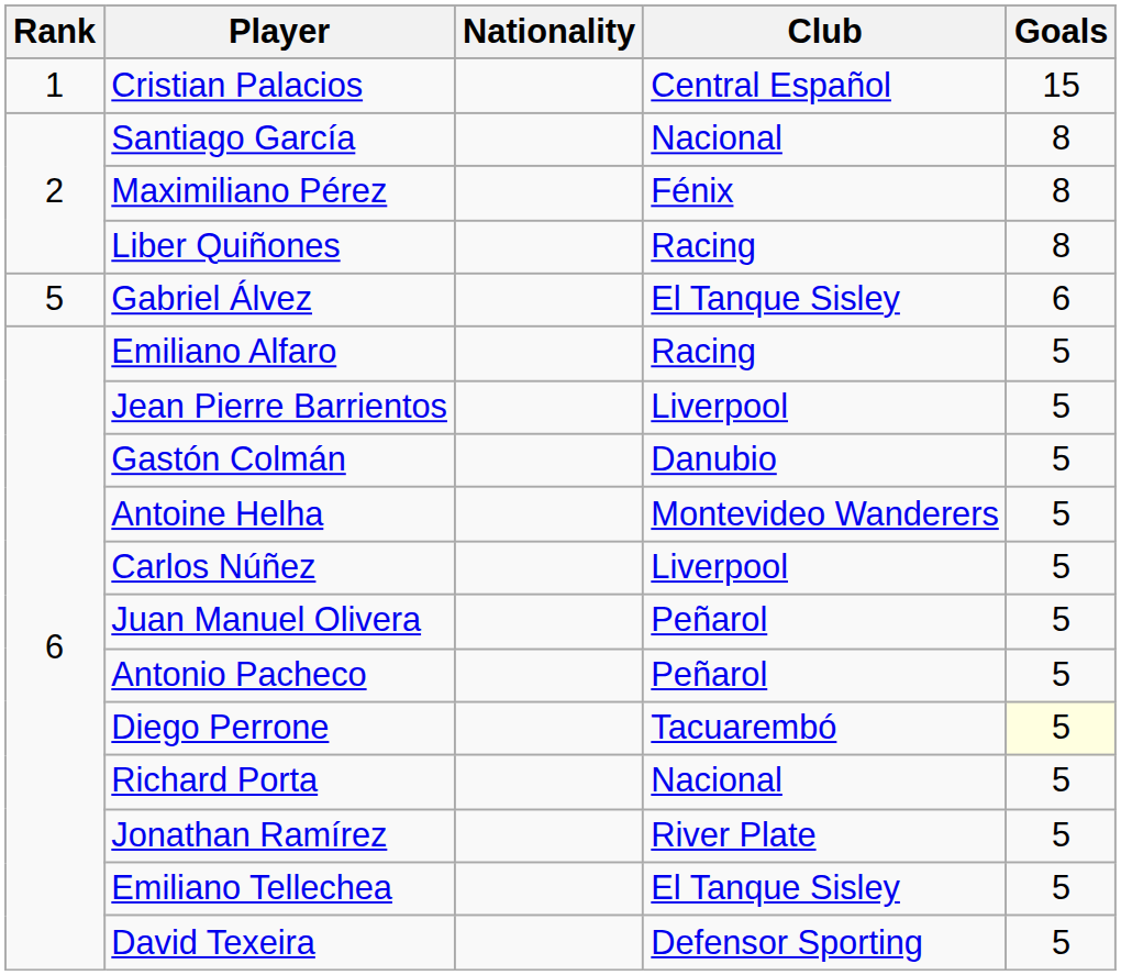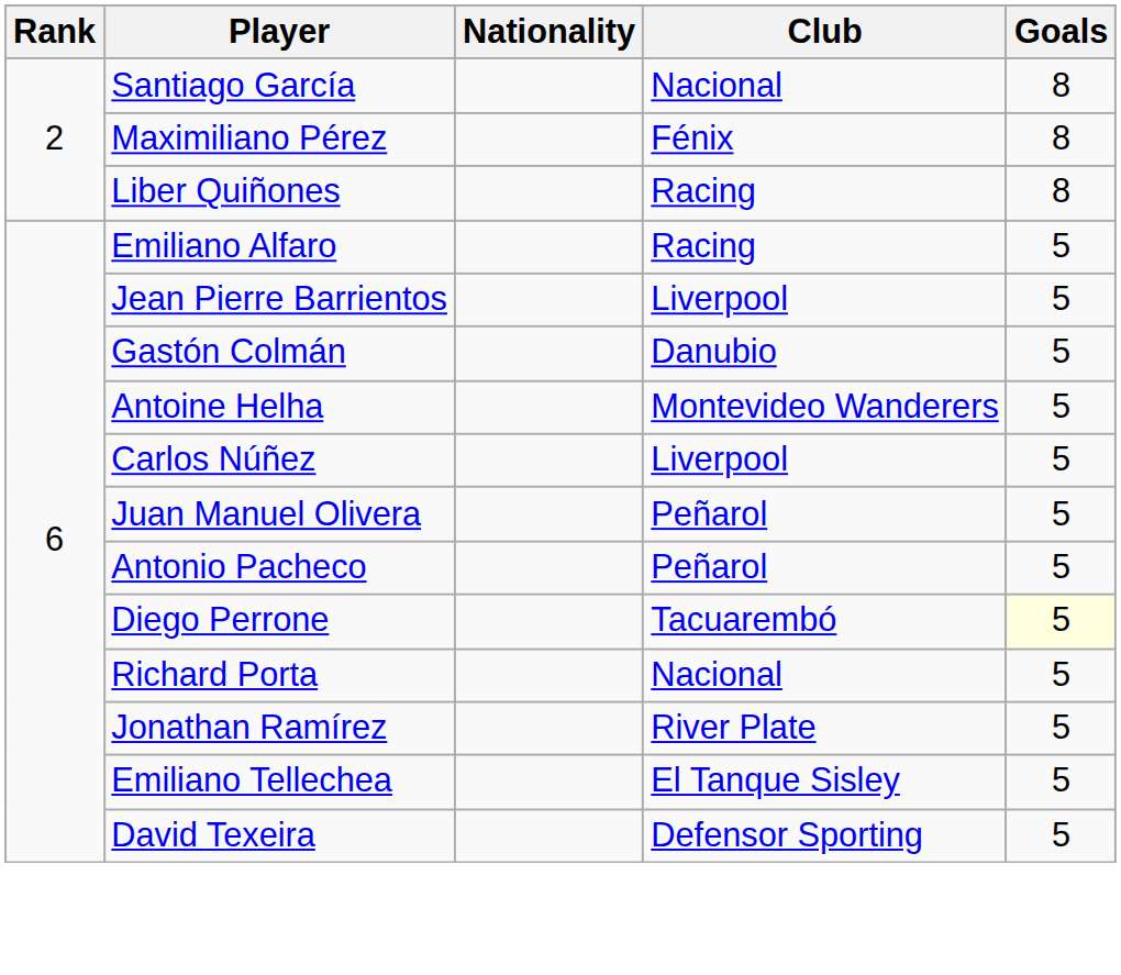 <table class="wikitable">
 <tr>
 <th>Rank</th>
 <th>Player</th>
 <th>Nationality</th>
 <th>Club</th>
 <th>Goals</th>
-</tr>
-<tr>
-<td align="center">1</td>
-<td><a href='#'>Cristian Palacios</a></td>
-<td></td>
-<td><a href='#'>Central Español</a></td>
-<td align="center">15</td>
 </tr>
 <tr>
 <td align="center" rowspan="3">2</td>
 <td><a href='#'>Santiago García</a></td>
 <td></td>
 <td><a href='#'>Nacional</a></td>
 <td align="center">8</td>
 </tr>
 <tr>
 <td><a href='#'>Maximiliano Pérez</a></td>
 <td></td>
 <td><a href='#'>Fénix</a></td>
 <td align="center">8</td>
 </tr>
 <tr>
 <td><a href='#'>Liber Quiñones</a></td>
 <td></td>
 <td><a href='#'>Racing</a></td>
 <td align="center">8</td>
-</tr>
-<tr>
-<td align="center">5</td>
-<td><a href='#'>Gabriel Álvez</a></td>
-<td></td>
-<td><a href='#'>El Tanque Sisley</a></td>
-<td align="center">6</td>
 </tr>
 <tr>
 <td align="center" rowspan="12">6</td>
 <td><a href='#'>Emiliano Alfaro</a></td>
 <td></td>
 <td><a href='#'>Racing</a></td>
 <td align="center">5</td>
 </tr>
 <tr>
 <td><a href='#'>Jean Pierre Barrientos</a></td>
 <td></td>
 <td><a href='#'>Liverpool</a></td>
 <td align="center">5</td>
 </tr>
 <tr>
 <td><a href='#'>Gastón Colmán</a></td>
 <td></td>
 <td><a href='#'>Danubio</a></td>
 <td align="center">5</td>
 </tr>
 <tr>
 <td><a href='#'>Antoine Helha</a></td>
 <td></td>
 <td><a href='#'>Montevideo Wanderers</a></td>
 <td align="center">5</td>
 </tr>
 <tr>
 <td><a href='#'>Carlos Núñez</a></td>
 <td></td>
 <td><a href='#'>Liverpool</a></td>
 <td align="center">5</td>
 </tr>
 <tr>
 <td><a href='#'>Juan Manuel Olivera</a></td>
 <td></td>
 <td><a href='#'>Peñarol</a></td>
 <td align="center">5</td>
 </tr>
 <tr>
 <td><a href='#'>Antonio Pacheco</a></td>
 <td></td>
 <td><a href='#'>Peñarol</a></td>
 <td align="center">5</td>
 </tr>
 <tr>
 <td><a href='#'>Diego Perrone</a></td>
 <td></td>
 <td><a href='#'>Tacuarembó</a></td>
 <td align="center" style="background: lightyellow;">5</td>
 </tr>
 <tr>
 <td><a href='#'>Richard Porta</a></td>
 <td></td>
 <td><a href='#'>Nacional</a></td>
 <td align="center">5</td>
 </tr>
 <tr>
 <td><a href='#'>Jonathan Ramírez</a></td>
 <td></td>
 <td><a href='#'>River Plate</a></td>
 <td align="center">5</td>
 </tr>
 <tr>
 <td><a href='#'>Emiliano Tellechea</a></td>
 <td></td>
 <td><a href='#'>El Tanque Sisley</a></td>
 <td align="center">5</td>
 </tr>
 <tr>
 <td><a href='#'>David Texeira</a></td>
 <td></td>
 <td><a href='#'>Defensor Sporting</a></td>
 <td align="center">5</td>
 </tr>
 </table>
